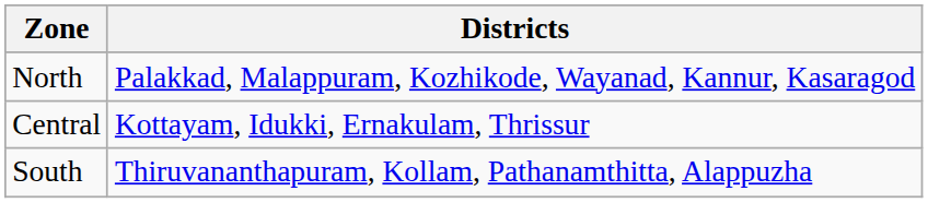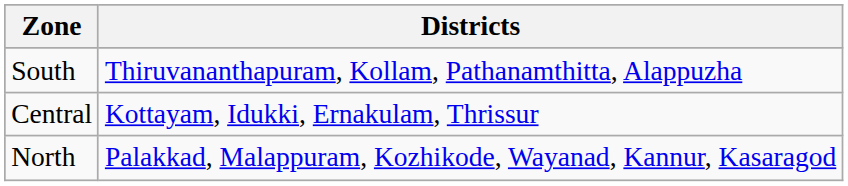 <table class="wikitable">
 <tr>
 <th>Zone</th>
 <th>Districts</th>
 </tr>
 <tr>
-<td>North</td>
-<td><a href='#'>Palakkad</a>, <a href='#'>Malappuram</a>, <a href='#'>Kozhikode</a>, <a href='#'>Wayanad</a>, <a href='#'>Kannur</a>, <a href='#'>Kasaragod</a></td>
+<td>South</td>
+<td><a href='#'>Thiruvananthapuram</a>, <a href='#'>Kollam</a>, <a href='#'>Pathanamthitta</a>, <a href='#'>Alappuzha</a></td>
 </tr>
 <tr>
 <td>Central</td>
 <td><a href='#'>Kottayam</a>, <a href='#'>Idukki</a>, <a href='#'>Ernakulam</a>, <a href='#'>Thrissur</a></td>
 </tr>
 <tr>
-<td>South</td>
-<td><a href='#'>Thiruvananthapuram</a>, <a href='#'>Kollam</a>, <a href='#'>Pathanamthitta</a>, <a href='#'>Alappuzha</a></td>
+<td>North</td>
+<td><a href='#'>Palakkad</a>, <a href='#'>Malappuram</a>, <a href='#'>Kozhikode</a>, <a href='#'>Wayanad</a>, <a href='#'>Kannur</a>, <a href='#'>Kasaragod</a></td>
 </tr>
 </table>
